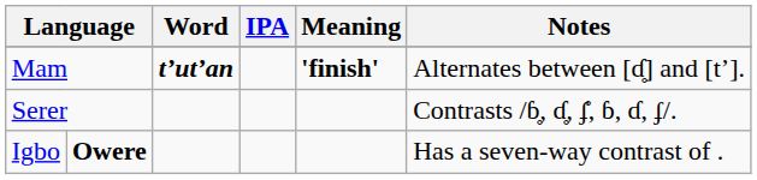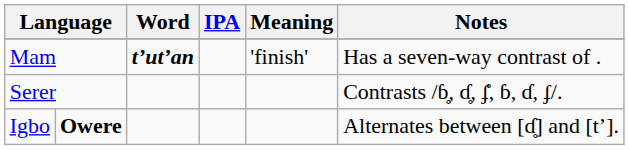 <table class="wikitable">
 <tr>
 <th colspan="2">Language</th>
 <th>Word</th>
 <th><a href='#'>IPA</a></th>
 <th>Meaning</th>
 <th>Notes</th>
 </tr>
 <tr>
 </tr>
 <tr>
 <td colspan="2"><a href='#'>Mam</a></td>
 <td><strong><em>tʼ<strong>u</strong>tʼ<strong>an<em></td>
 <td></td>
-<td><strong>'finish'</strong></td>
-<td>Alternates between [ɗ̥] and [tʼ].</td>
+<td>'finish'</td>
+<td>Has a seven-way contrast of .</td>
 </tr>
 <tr>
 <td colspan="2"><a href='#'>Serer</a></td>
 <td></td>
 <td></td>
 <td></td>
 <td>Contrasts /ɓ̥, ɗ̥, ʄ̊, ɓ, ɗ, ʄ/.</td>
 </tr>
 <tr>
 <td><a href='#'>Igbo</a></td>
 <td><strong>Owere</strong></td>
 <td></td>
 <td></td>
 <td></td>
-<td>Has a seven-way contrast of .</td>
+<td>Alternates between [ɗ̥] and [tʼ].</td>
 </tr>
 </table>
